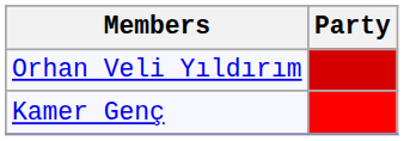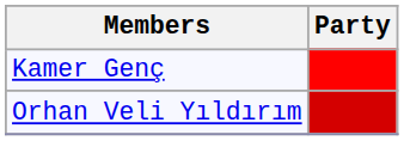 <table class=wikitable style="border:1px solid #8888aa; background-color:#f7f8ff; padding:0px; font-size:90%;">
 <tr>
 <th>Members</th>
 <th>Party</th>
 </tr>
 <tr>
+<td><a href='#'>Kamer Genç</a></td>
+<td style="background: #ff0000"></td>
+</tr>
+<tr>
 <td><a href='#'>Orhan Veli Yıldırım</a></td>
 <td style="background: #d40000"></td>
 </tr>
 <tr>
-<td><a href='#'>Kamer Genç</a></td>
-<td style="background: #ff0000"></td>
-</tr>
-<tr>
 </tr>
 </table>
